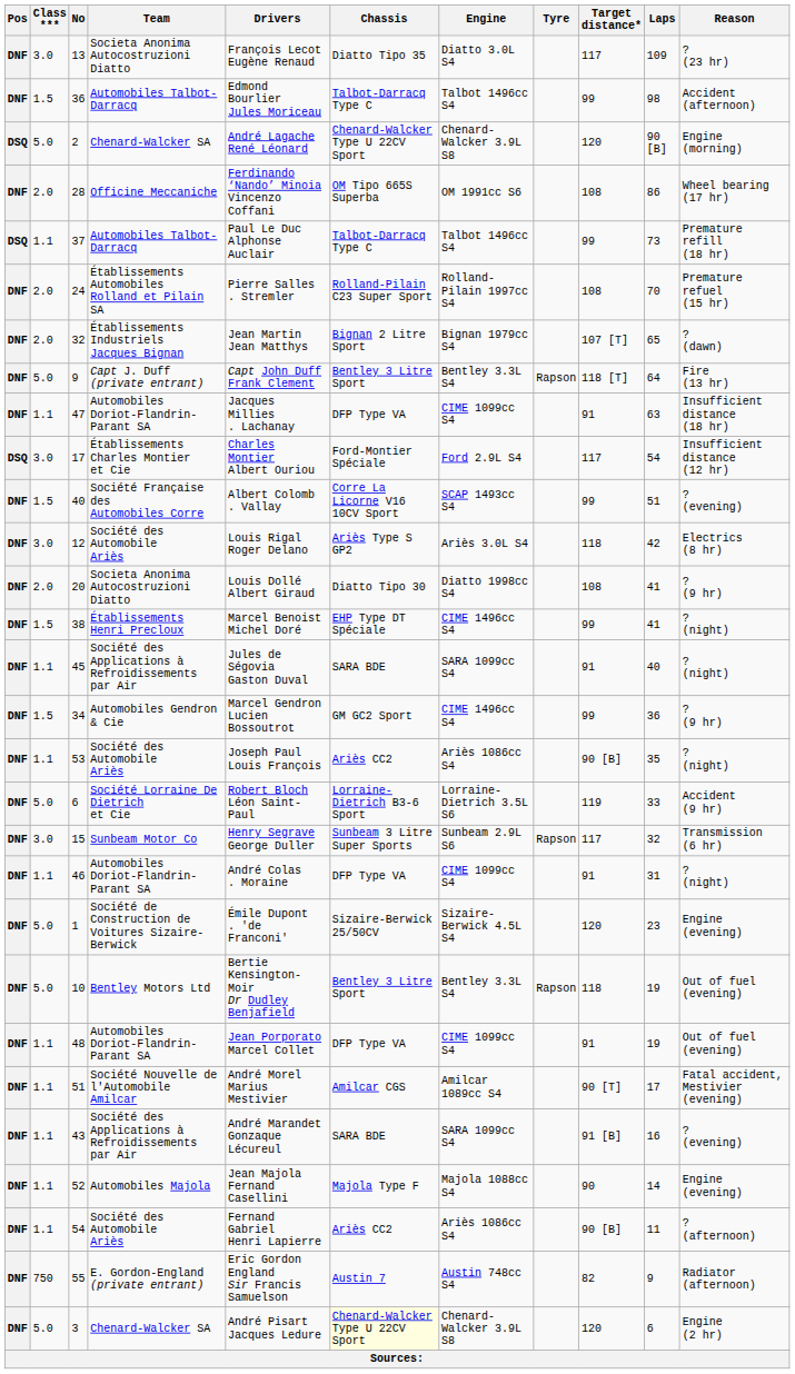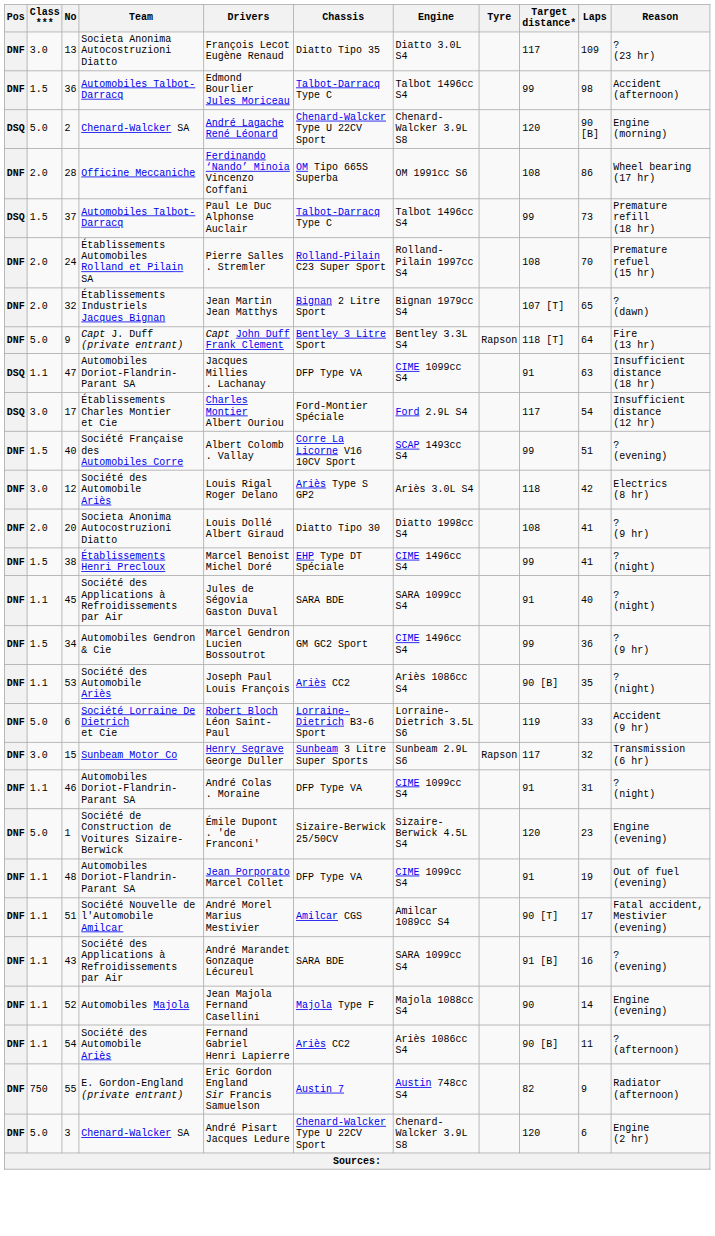 <table class="wikitable" style="font-size: 95%;">
 <tr>
 <th>Pos</th>
 <th>Class<br>***</th>
 <th>No</th>
 <th>Team</th>
 <th>Drivers</th>
 <th>Chassis</th>
 <th>Engine</th>
 <th>Tyre</th>
 <th>Target<br>distance*</th>
 <th>Laps</th>
 <th>Reason</th>
 </tr>
 <tr>
 <th>DNF</th>
 <td>3.0</td>
 <td>13</td>
 <td> Societa Anonima<br>Autocostruzioni Diatto</td>
 <td> François Lecot<br> Eugène Renaud</td>
 <td>Diatto Tipo 35</td>
 <td>Diatto 3.0L S4</td>
 <td></td>
 <td>117</td>
 <td>109</td>
 <td>? <br>(23 hr)</td>
 </tr>
 <tr>
 <th>DNF</th>
 <td>1.5</td>
 <td>36</td>
 <td> <a href='#'>Automobiles Talbot-Darracq</a></td>
 <td> Edmond Bourlier<br> <a href='#'>Jules Moriceau</a></td>
 <td><a href='#'>Talbot-Darracq</a> Type C</td>
 <td>Talbot 1496cc S4</td>
 <td></td>
 <td>99</td>
 <td>98</td>
 <td>Accident<br>(afternoon)</td>
 </tr>
 <tr>
 <th>DSQ</th>
 <td>5.0</td>
 <td>2</td>
 <td> <a href='#'>Chenard-Walcker</a> SA</td>
 <td> <a href='#'>André Lagache</a><br> <a href='#'>René Léonard</a></td>
 <td><a href='#'>Chenard-Walcker</a> Type U 22CV Sport</td>
 <td>Chenard-Walcker 3.9L S8</td>
 <td></td>
 <td>120</td>
 <td>90 [B]</td>
 <td>Engine<br>(morning)</td>
 </tr>
 <tr>
 <th>DNF</th>
 <td>2.0</td>
 <td>28</td>
 <td> <a href='#'>Officine Meccaniche</a></td>
 <td> <a href='#'>Ferdinando ‘Nando’ Minoia</a><br> Vincenzo Coffani</td>
 <td><a href='#'>OM</a> Tipo 665S Superba</td>
 <td>OM 1991cc S6</td>
 <td></td>
 <td>108</td>
 <td>86</td>
 <td>Wheel bearing<br> (17 hr)</td>
 </tr>
 <tr>
 <th>DSQ</th>
-<td>1.1</td>
+<td>1.5</td>
 <td>37</td>
 <td> <a href='#'>Automobiles Talbot-Darracq</a></td>
 <td> Paul Le Duc<br> Alphonse Auclair</td>
 <td><a href='#'>Talbot-Darracq</a> Type C</td>
 <td>Talbot 1496cc S4</td>
 <td></td>
 <td>99</td>
 <td>73</td>
 <td>Premature refill<br> (18 hr)</td>
 </tr>
 <tr>
 <th>DNF</th>
 <td>2.0</td>
 <td>24</td>
 <td> Établissements Automobiles<br><a href='#'>Rolland et Pilain</a> SA</td>
 <td> Pierre Salles<br> . Stremler</td>
 <td><a href='#'>Rolland-Pilain</a> C23 Super Sport</td>
 <td>Rolland-Pilain 1997cc S4</td>
 <td></td>
 <td>108</td>
 <td>70</td>
 <td>Premature refuel<br> (15 hr)</td>
 </tr>
 <tr>
 <th>DNF</th>
 <td>2.0</td>
 <td>32</td>
 <td> Établissements Industriels<br><a href='#'>Jacques Bignan</a></td>
 <td> Jean Martin <br> Jean Matthys</td>
 <td><a href='#'>Bignan</a> 2 Litre Sport</td>
 <td>Bignan 1979cc S4</td>
 <td></td>
 <td>107 [T]</td>
 <td>65</td>
 <td>? <br>(dawn)</td>
 </tr>
 <tr>
 <th>DNF</th>
 <td>5.0</td>
 <td>9</td>
 <td> <em>Capt</em> J. Duff<br><em>(private entrant)</em></td>
 <td> <em>Capt</em> <a href='#'>John Duff</a><br> <a href='#'>Frank Clement</a></td>
 <td><a href='#'>Bentley 3 Litre</a> Sport</td>
 <td>Bentley 3.3L S4</td>
 <td>Rapson</td>
 <td>118 [T]</td>
 <td>64</td>
 <td>Fire<br> (13 hr)</td>
 </tr>
 <tr>
-<th>DNF</th>
+<th>DSQ</th>
 <td>1.1</td>
 <td>47</td>
 <td> Automobiles<br>Doriot-Flandrin-Parant SA</td>
 <td> Jacques Millies <br> . Lachanay</td>
 <td>DFP Type VA</td>
 <td><a href='#'>CIME</a> 1099cc S4</td>
 <td></td>
 <td>91</td>
 <td>63</td>
 <td>Insufficient distance<br> (18 hr)</td>
 </tr>
 <tr>
 <th>DSQ</th>
 <td>3.0</td>
 <td>17</td>
 <td> Établissements Charles Montier<br> et Cie</td>
 <td> <a href='#'>Charles Montier</a><br> Albert Ouriou</td>
 <td>Ford-Montier Spéciale</td>
 <td><a href='#'>Ford</a> 2.9L S4</td>
 <td></td>
 <td>117</td>
 <td>54</td>
 <td>Insufficient distance<br> (12 hr)</td>
 </tr>
 <tr>
 <th>DNF</th>
 <td>1.5</td>
 <td>40</td>
 <td> Société Française des<br><a href='#'>Automobiles Corre</a></td>
 <td> Albert Colomb<br> . Vallay</td>
 <td><a href='#'>Corre La Licorne</a> V16 10CV Sport</td>
 <td><a href='#'>SCAP</a> 1493cc S4</td>
 <td></td>
 <td>99</td>
 <td>51</td>
 <td>? <br>(evening)</td>
 </tr>
 <tr>
 <th>DNF</th>
 <td>3.0</td>
 <td>12</td>
 <td> Société des Automobile<br> <a href='#'>Ariès</a></td>
 <td> Louis Rigal<br> Roger Delano</td>
 <td><a href='#'>Ariès</a> Type S GP2</td>
 <td>Ariès 3.0L S4</td>
 <td></td>
 <td>118</td>
 <td>42</td>
 <td>Electrics<br> (8 hr)</td>
 </tr>
 <tr>
 <th>DNF</th>
 <td>2.0</td>
 <td>20</td>
 <td> Societa Anonima<br>Autocostruzioni Diatto</td>
 <td> Louis Dollé<br> Albert Giraud</td>
 <td>Diatto Tipo 30</td>
 <td>Diatto 1998cc S4</td>
 <td></td>
 <td>108</td>
 <td>41</td>
 <td>? <br>(9 hr)</td>
 </tr>
 <tr>
 <th>DNF</th>
 <td>1.5</td>
 <td>38</td>
 <td> <a href='#'>Établissements Henri Precloux</a></td>
 <td> Marcel Benoist<br> Michel Doré</td>
 <td><a href='#'>EHP</a> Type DT Spéciale</td>
 <td><a href='#'>CIME</a> 1496cc S4</td>
 <td></td>
 <td>99</td>
 <td>41</td>
 <td>? <br>(night)</td>
 </tr>
 <tr>
 <th>DNF</th>
 <td>1.1</td>
 <td>45</td>
 <td> Société des Applications à<br>Refroidissements par Air</td>
 <td> Jules de Ségovia<br> Gaston Duval</td>
 <td>SARA BDE</td>
 <td>SARA 1099cc S4</td>
 <td></td>
 <td>91</td>
 <td>40</td>
 <td>? <br>(night)</td>
 </tr>
 <tr>
 <th>DNF</th>
 <td>1.5</td>
 <td>34</td>
 <td> Automobiles Gendron<br>& Cie</td>
 <td> Marcel Gendron<br> Lucien Bossoutrot</td>
 <td>GM GC2 Sport</td>
 <td><a href='#'>CIME</a> 1496cc S4</td>
 <td></td>
 <td>99</td>
 <td>36</td>
 <td>? <br>(9 hr)</td>
 </tr>
 <tr>
 <th>DNF</th>
 <td>1.1</td>
 <td>53</td>
 <td> Société des Automobile<br> <a href='#'>Ariès</a></td>
 <td> Joseph Paul<br> Louis François</td>
 <td><a href='#'>Ariès</a> CC2</td>
 <td>Ariès 1086cc S4</td>
 <td></td>
 <td>90 [B]</td>
 <td>35</td>
 <td>? <br>(night)</td>
 </tr>
 <tr>
 <th>DNF</th>
 <td>5.0</td>
 <td>6</td>
 <td> <a href='#'>Société Lorraine De Dietrich</a><br>et Cie</td>
 <td> <a href='#'>Robert Bloch</a><br> Léon Saint-Paul</td>
 <td><a href='#'>Lorraine-Dietrich</a> B3-6 Sport</td>
 <td>Lorraine-Dietrich 3.5L S6</td>
 <td></td>
 <td>119</td>
 <td>33</td>
 <td>Accident<br>(9 hr)</td>
 </tr>
 <tr>
 <th>DNF</th>
 <td>3.0</td>
 <td>15</td>
 <td> <a href='#'>Sunbeam Motor Co</a></td>
 <td> <a href='#'>Henry Segrave</a><br> George Duller</td>
 <td><a href='#'>Sunbeam</a> 3 Litre Super Sports</td>
 <td>Sunbeam 2.9L S6</td>
 <td>Rapson</td>
 <td>117</td>
 <td>32</td>
 <td>Transmission<br>(6 hr)</td>
 </tr>
 <tr>
 <th>DNF</th>
 <td>1.1</td>
 <td>46</td>
 <td> Automobiles<br>Doriot-Flandrin-Parant SA</td>
 <td> André Colas<br> . Moraine</td>
 <td>DFP Type VA</td>
 <td><a href='#'>CIME</a> 1099cc S4</td>
 <td></td>
 <td>91</td>
 <td>31</td>
 <td>? <br>(night)</td>
 </tr>
 <tr>
 <th>DNF</th>
 <td>5.0</td>
 <td>1</td>
 <td> Société de Construction de<br>Voitures Sizaire-Berwick</td>
 <td> Émile Dupont <br> . 'de Franconi'</td>
 <td>Sizaire-Berwick 25/50CV</td>
 <td>Sizaire-Berwick 4.5L S4</td>
 <td></td>
 <td>120</td>
 <td>23</td>
 <td>Engine<br>(evening)</td>
 </tr>
 <tr>
 <th>DNF</th>
-<td>5.0</td>
-<td>10</td>
-<td> <a href='#'>Bentley</a> Motors Ltd</td>
-<td> Bertie Kensington-Moir<br> <em>Dr</em> <a href='#'>Dudley Benjafield</a></td>
-<td><a href='#'>Bentley 3 Litre</a> Sport</td>
-<td>Bentley 3.3L S4</td>
-<td>Rapson</td>
-<td>118</td>
-<td>19</td>
-<td>Out of fuel<br>(evening)</td>
-</tr>
-<tr>
-<th>DNF</th>
 <td>1.1</td>
 <td>48</td>
 <td> Automobiles<br>Doriot-Flandrin-Parant SA</td>
 <td> <a href='#'>Jean Porporato</a><br> Marcel Collet</td>
 <td>DFP Type VA</td>
 <td><a href='#'>CIME</a> 1099cc S4</td>
 <td></td>
 <td>91</td>
 <td>19</td>
 <td>Out of fuel<br>(evening)</td>
 </tr>
 <tr>
 <th>DNF</th>
 <td>1.1</td>
 <td>51</td>
 <td> Société Nouvelle de<br>l'Automobile <a href='#'>Amilcar</a></td>
 <td> André Morel <br> Marius Mestivier</td>
 <td><a href='#'>Amilcar</a> CGS</td>
 <td>Amilcar 1089cc S4</td>
 <td></td>
 <td>90 [T]</td>
 <td>17</td>
 <td>Fatal accident, Mestivier<br>(evening)</td>
 </tr>
 <tr>
 <th>DNF</th>
 <td>1.1</td>
 <td>43</td>
 <td> Société des Applications à<br>Refroidissements par Air</td>
 <td> André Marandet<br> Gonzaque Lécureul</td>
 <td>SARA BDE</td>
 <td>SARA 1099cc S4</td>
 <td></td>
 <td>91 [B]</td>
 <td>16</td>
 <td>? <br>(evening)</td>
 </tr>
 <tr>
 <th>DNF</th>
 <td>1.1</td>
 <td>52</td>
 <td> Automobiles <a href='#'>Majola</a></td>
 <td> Jean Majola<br> Fernand Casellini</td>
 <td><a href='#'>Majola</a> Type F</td>
 <td>Majola 1088cc S4</td>
 <td></td>
 <td>90</td>
 <td>14</td>
 <td>Engine <br>(evening)</td>
 </tr>
 <tr>
 <th>DNF</th>
 <td>1.1</td>
 <td>54</td>
 <td> Société des Automobile<br> <a href='#'>Ariès</a></td>
 <td> Fernand Gabriel<br> Henri Lapierre</td>
 <td><a href='#'>Ariès</a> CC2</td>
 <td>Ariès 1086cc S4</td>
 <td></td>
 <td>90 [B]</td>
 <td>11</td>
 <td>? <br>(afternoon)</td>
 </tr>
 <tr>
 <th>DNF</th>
 <td>750</td>
 <td>55</td>
 <td> E. Gordon-England<br><em>(private entrant)</em></td>
 <td> Eric Gordon England<br> <em>Sir</em> Francis Samuelson</td>
 <td><a href='#'>Austin 7</a></td>
 <td><a href='#'>Austin</a> 748cc S4</td>
 <td></td>
 <td>82</td>
 <td>9</td>
 <td>Radiator<br>(afternoon)</td>
 </tr>
 <tr>
 <th>DNF</th>
 <td>5.0</td>
 <td>3</td>
 <td> <a href='#'>Chenard-Walcker</a> SA</td>
 <td> André Pisart<br> Jacques Ledure</td>
-<td style="background: lightyellow;"><a href='#'>Chenard-Walcker</a> Type U 22CV Sport</td>
+<td><a href='#'>Chenard-Walcker</a> Type U 22CV Sport</td>
 <td>Chenard-Walcker 3.9L S8</td>
 <td></td>
 <td>120</td>
 <td>6</td>
 <td>Engine <br>(2 hr)</td>
 </tr>
 <tr>
 <th colspan="11">Sources: </th>
 </tr>
 </table>
